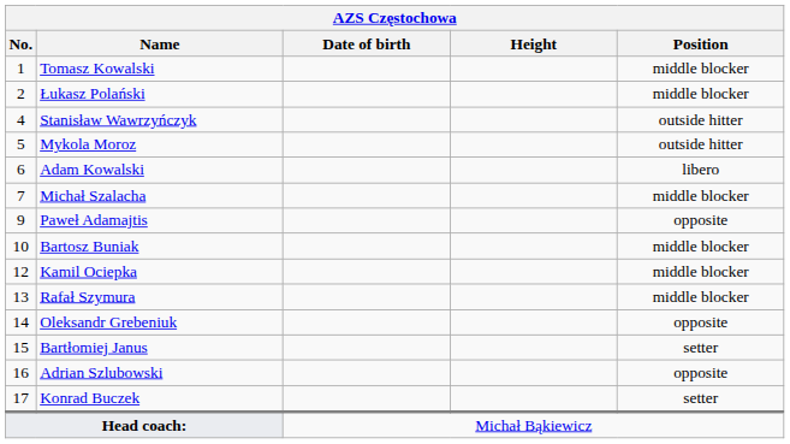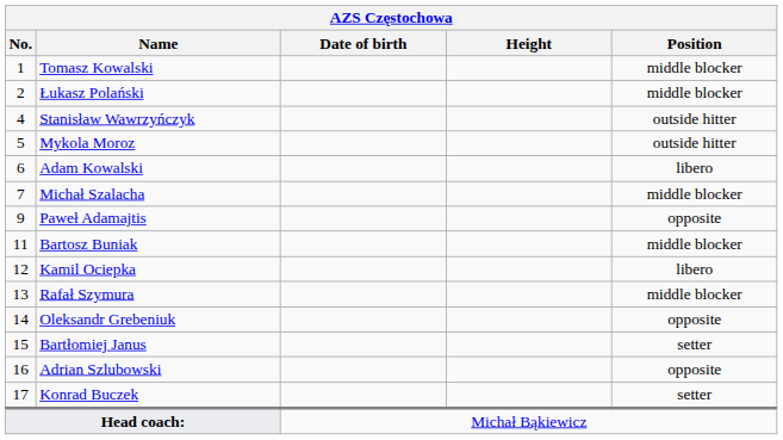 <table class="wikitable collapsible collapsed" style="font-size:100%; text-align:center">
 <tr>
 <th colspan=5 style="width:30em"><a href='#'>AZS Częstochowa</a></th>
 </tr>
 <tr>
 <th>No.</th>
 <th style="width:15em">Name</th>
 <th style="width:10em">Date of birth</th>
 <th style="width:10em">Height</th>
 <th style="width:10em">Position</th>
 </tr>
 <tr>
 <td>1</td>
 <td align=left> <a href='#'>Tomasz Kowalski</a></td>
 <td align=right></td>
 <td></td>
 <td>middle blocker</td>
 </tr>
 <tr>
 <td>2</td>
 <td align=left> <a href='#'>Łukasz Polański</a></td>
 <td align=right></td>
 <td></td>
 <td>middle blocker</td>
 </tr>
 <tr>
 <td>4</td>
 <td align=left> <a href='#'>Stanisław Wawrzyńczyk</a></td>
 <td align=right></td>
 <td></td>
 <td>outside hitter</td>
 </tr>
 <tr>
 <td>5</td>
 <td align=left> <a href='#'>Mykola Moroz</a></td>
 <td align=right></td>
 <td></td>
 <td>outside hitter</td>
 </tr>
 <tr>
 <td>6</td>
 <td align=left> <a href='#'>Adam Kowalski</a></td>
 <td align=right></td>
 <td></td>
 <td>libero</td>
 </tr>
 <tr>
 <td>7</td>
 <td align=left> <a href='#'>Michał Szalacha</a></td>
 <td align=right></td>
 <td></td>
 <td>middle blocker</td>
 </tr>
 <tr>
 <td>9</td>
 <td align=left> <a href='#'>Paweł Adamajtis</a></td>
 <td align=right></td>
 <td></td>
 <td>opposite</td>
 </tr>
 <tr>
-<td>10</td>
+<td>11</td>
 <td align=left> <a href='#'>Bartosz Buniak</a></td>
 <td align=right></td>
 <td></td>
 <td>middle blocker</td>
 </tr>
 <tr>
 <td>12</td>
 <td align=left> <a href='#'>Kamil Ociepka</a></td>
 <td align=right></td>
 <td></td>
-<td>middle blocker</td>
+<td>libero</td>
 </tr>
 <tr>
 <td>13</td>
 <td align=left> <a href='#'>Rafał Szymura</a></td>
 <td align=right></td>
 <td></td>
 <td>middle blocker</td>
 </tr>
 <tr>
 <td>14</td>
 <td align=left> <a href='#'>Oleksandr Grebeniuk</a></td>
 <td align=right></td>
 <td></td>
 <td>opposite</td>
 </tr>
 <tr>
 <td>15</td>
 <td align=left> <a href='#'>Bartłomiej Janus</a></td>
 <td align=right></td>
 <td></td>
 <td>setter</td>
 </tr>
 <tr>
 <td>16</td>
 <td align=left> <a href='#'>Adrian Szlubowski</a></td>
 <td align=right></td>
 <td></td>
 <td>opposite</td>
 </tr>
 <tr>
 <td>17</td>
 <td align=left> <a href='#'>Konrad Buczek</a></td>
 <td align=right></td>
 <td></td>
 <td>setter</td>
 </tr>
 <tr style="border-top: 3px solid grey">
 <td colspan=2 style="background:#EAECF0"><strong>Head coach:</strong></td>
 <td colspan=3> <a href='#'>Michał Bąkiewicz</a></td>
 </tr>
 </table>
